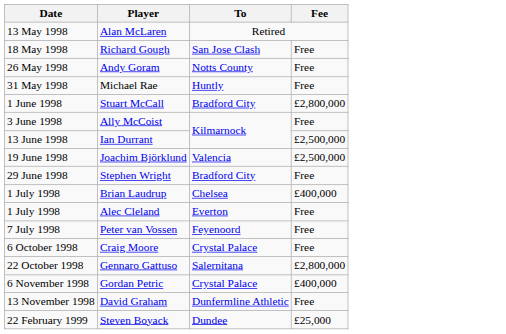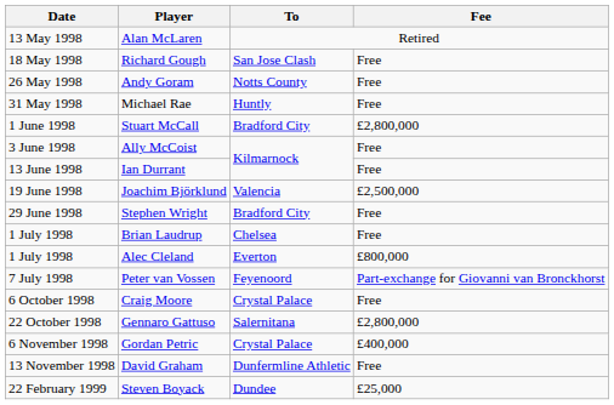 <table class="wikitable sortable">
 <tr>
 <th>Date</th>
 <th>Player</th>
 <th>To</th>
 <th>Fee</th>
 </tr>
 <tr>
 <td>13 May 1998</td>
 <td> <a href='#'>Alan McLaren</a></td>
 <td colspan=2 align=center>Retired</td>
 </tr>
 <tr>
 <td>18 May 1998</td>
 <td> <a href='#'>Richard Gough</a></td>
 <td> <a href='#'>San Jose Clash</a></td>
 <td>Free</td>
 </tr>
 <tr>
 <td>26 May 1998</td>
 <td> <a href='#'>Andy Goram</a></td>
 <td> <a href='#'>Notts County</a></td>
 <td>Free</td>
 </tr>
 <tr>
 <td>31 May 1998</td>
 <td> Michael Rae</td>
 <td> <a href='#'>Huntly</a></td>
 <td>Free</td>
 </tr>
 <tr>
 <td>1 June 1998</td>
 <td> <a href='#'>Stuart McCall</a></td>
 <td> <a href='#'>Bradford City</a></td>
 <td>£2,800,000</td>
 </tr>
 <tr>
 <td>3 June 1998</td>
 <td> <a href='#'>Ally McCoist</a></td>
 <td rowspan=2> <a href='#'>Kilmarnock</a></td>
 <td>Free</td>
 </tr>
 <tr>
 <td>13 June 1998</td>
 <td> <a href='#'>Ian Durrant</a></td>
-<td>£2,500,000</td>
+<td>Free</td>
 </tr>
 <tr>
 <td>19 June 1998</td>
 <td> <a href='#'>Joachim Björklund</a></td>
 <td> <a href='#'>Valencia</a></td>
 <td>£2,500,000</td>
 </tr>
 <tr>
 <td>29 June 1998</td>
 <td> <a href='#'>Stephen Wright</a></td>
 <td> <a href='#'>Bradford City</a></td>
 <td>Free</td>
 </tr>
 <tr>
 <td>1 July 1998</td>
 <td> <a href='#'>Brian Laudrup</a></td>
 <td> <a href='#'>Chelsea</a></td>
-<td>£400,000</td>
+<td>Free</td>
 </tr>
 <tr>
 <td>1 July 1998</td>
 <td> <a href='#'>Alec Cleland</a></td>
 <td> <a href='#'>Everton</a></td>
-<td>Free</td>
+<td>£800,000 </td>
 </tr>
 <tr>
 <td>7 July 1998</td>
 <td> <a href='#'>Peter van Vossen</a></td>
 <td> <a href='#'>Feyenoord</a></td>
-<td>Free</td>
+<td><a href='#'>Part-exchange</a> for <a href='#'>Giovanni van Bronckhorst</a></td>
 </tr>
 <tr>
 <td>6 October 1998</td>
 <td> <a href='#'>Craig Moore</a></td>
 <td> <a href='#'>Crystal Palace</a></td>
 <td>Free</td>
 </tr>
 <tr>
 <td>22 October 1998</td>
 <td> <a href='#'>Gennaro Gattuso</a></td>
 <td> <a href='#'>Salernitana</a></td>
 <td>£2,800,000</td>
 </tr>
 <tr>
 <td>6 November 1998</td>
 <td> <a href='#'>Gordan Petric</a></td>
 <td> <a href='#'>Crystal Palace</a></td>
 <td>£400,000</td>
 </tr>
 <tr>
 <td>13 November 1998</td>
 <td> <a href='#'>David Graham</a></td>
 <td> <a href='#'>Dunfermline Athletic</a></td>
 <td>Free</td>
 </tr>
 <tr>
 <td>22 February 1999</td>
 <td> <a href='#'>Steven Boyack</a></td>
 <td> <a href='#'>Dundee</a></td>
 <td>£25,000</td>
 </tr>
 </table>
